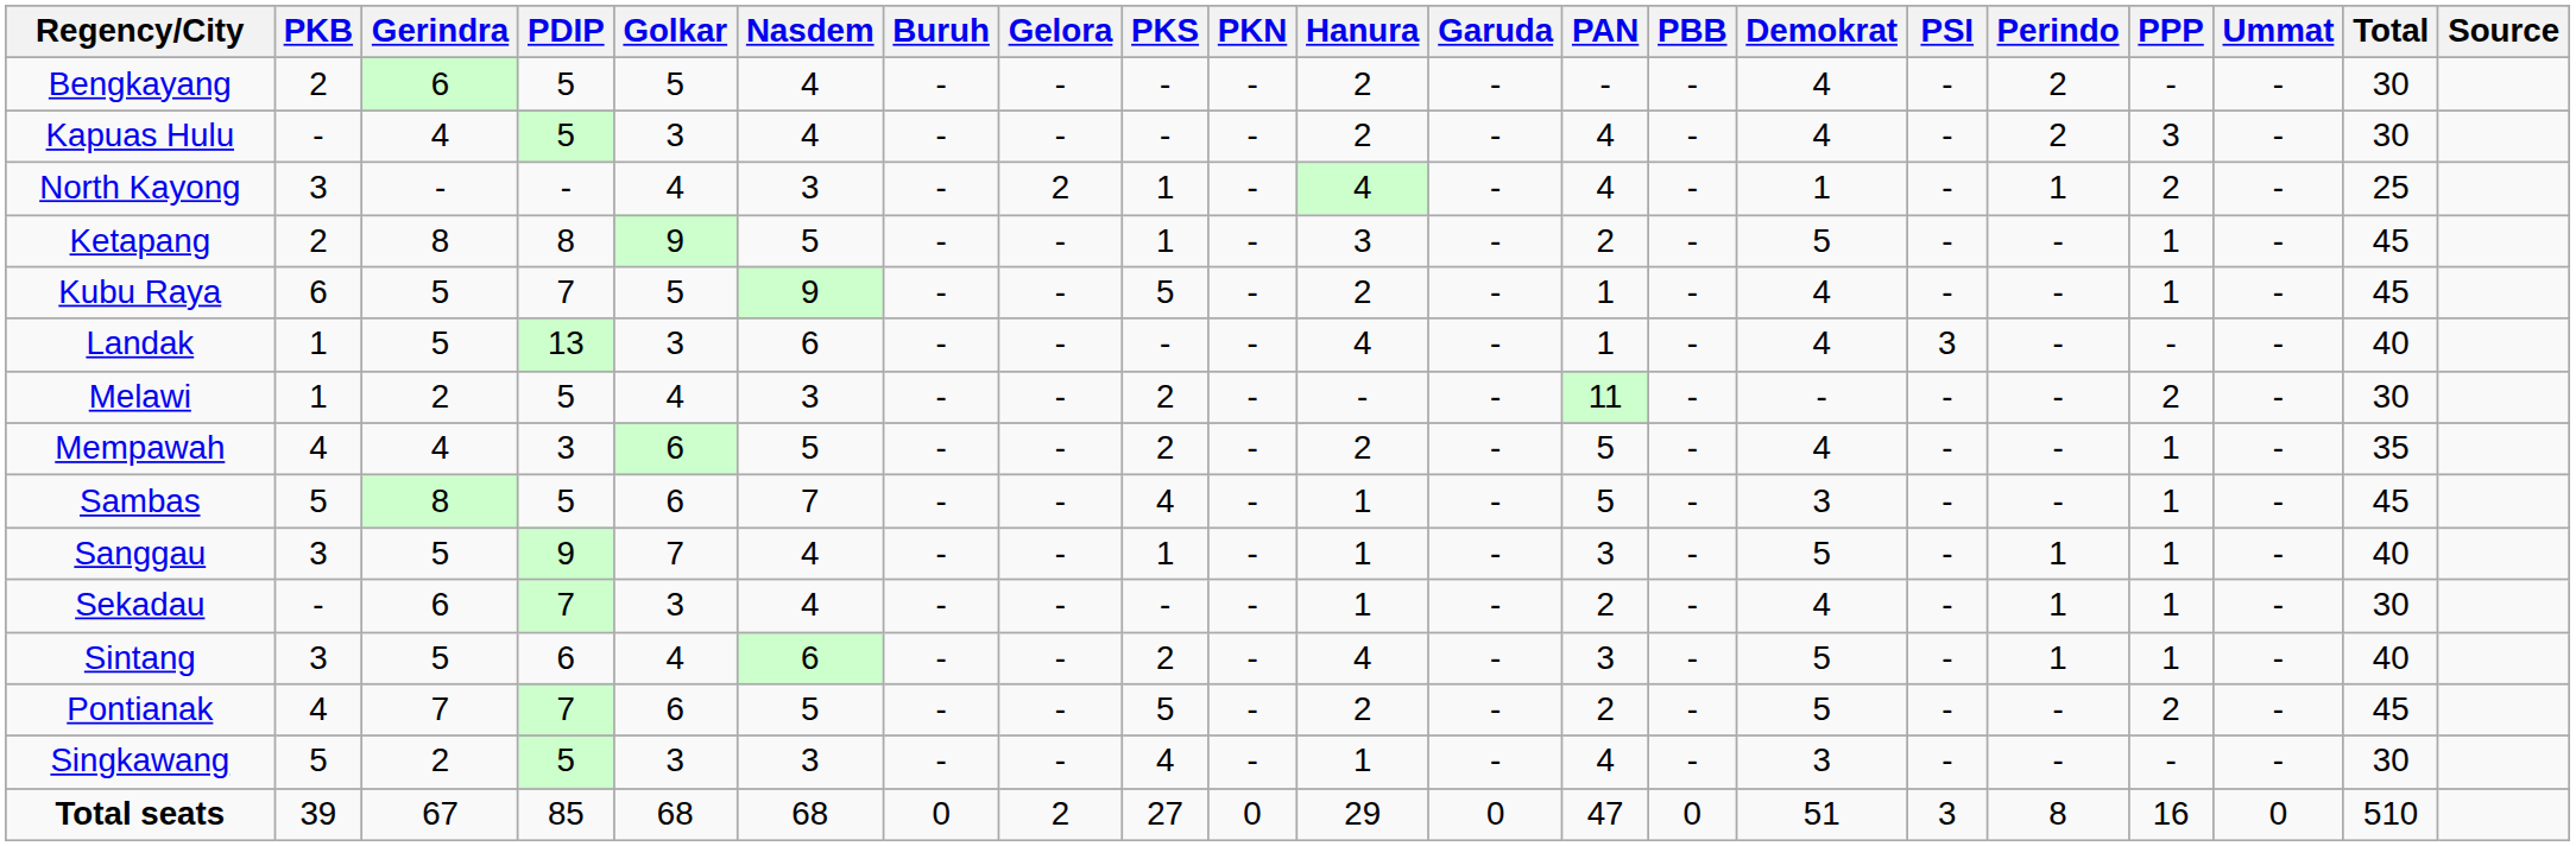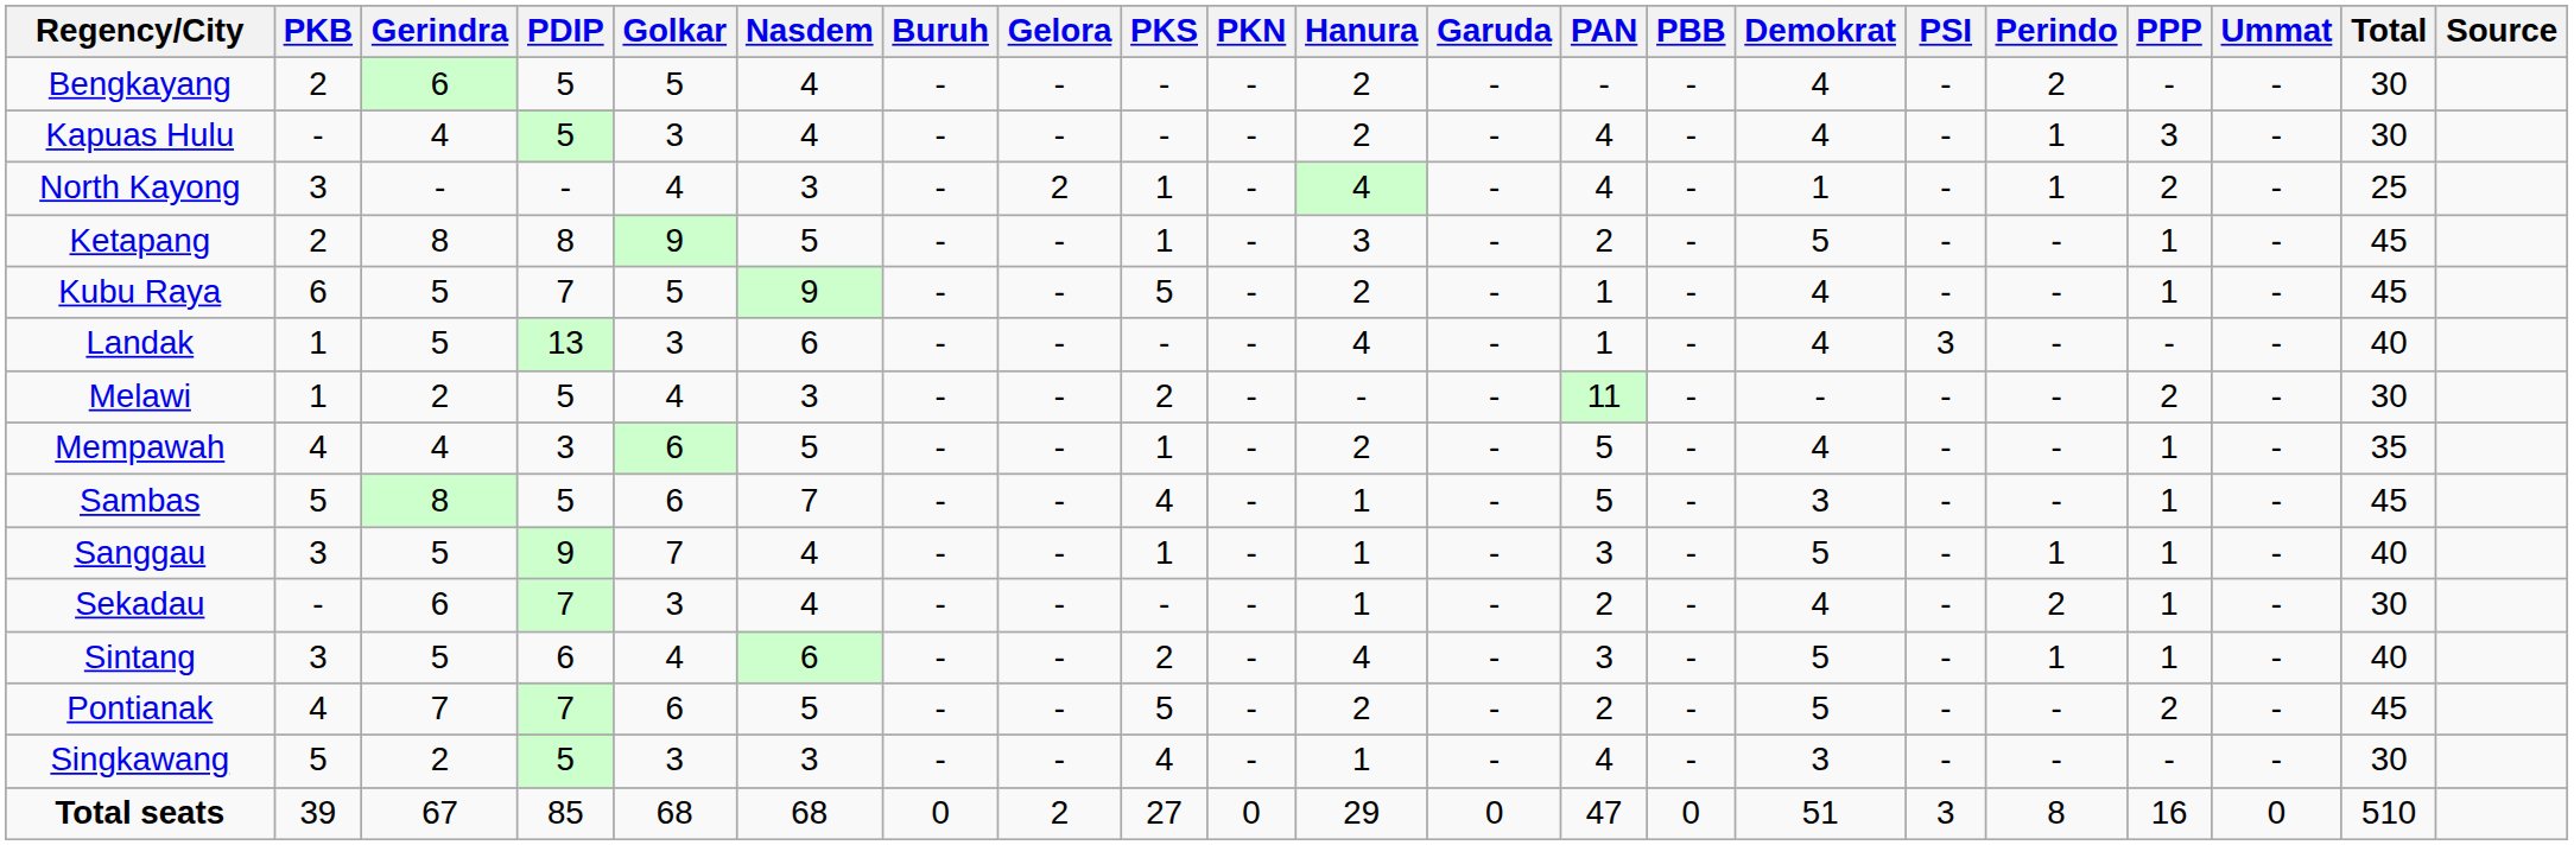 <table class="wikitable sortable" style="text-align:center">
 <tr>
 <th scope=col width=10%>Regency/City</th>
 <th scope=col width=3%><a href='#'>PKB</a></th>
 <th scope=col width=3%><a href='#'>Gerindra</a></th>
 <th scope=col width=3%><a href='#'>PDIP</a></th>
 <th scope=col width=3%><a href='#'>Golkar</a></th>
 <th scope=col width=3%><a href='#'>Nasdem</a></th>
 <th scope=col width=3%><a href='#'>Buruh</a></th>
 <th scope=col width=3%><a href='#'>Gelora</a></th>
 <th scope=col width=3%><a href='#'>PKS</a></th>
 <th scope=col width=3%><a href='#'>PKN</a></th>
 <th scope=col width=3%><a href='#'>Hanura</a></th>
 <th scope=col width=3%><a href='#'>Garuda</a></th>
 <th scope=col width=3%><a href='#'>PAN</a></th>
 <th scope=col width=3%><a href='#'>PBB</a></th>
 <th scope=col width=3%><a href='#'>Demokrat</a></th>
 <th scope=col width=3%><a href='#'>PSI</a></th>
 <th scope=col width=3%><a href='#'>Perindo</a></th>
 <th scope=col width=3%><a href='#'>PPP</a></th>
 <th scope=col width=3%><a href='#'>Ummat</a></th>
 <th scope=col width=3%>Total</th>
 <th scope=col width=3%>Source</th>
 </tr>
 <tr>
 <td><a href='#'>Bengkayang</a></td>
 <td>2</td>
 <td style="background:#cfc;">6</td>
 <td>5</td>
 <td>5</td>
 <td>4</td>
 <td>-</td>
 <td>-</td>
 <td>-</td>
 <td>-</td>
 <td>2</td>
 <td>-</td>
 <td>-</td>
 <td>-</td>
 <td>4</td>
 <td>-</td>
 <td>2</td>
 <td>-</td>
 <td>-</td>
 <td>30</td>
 <td></td>
 </tr>
 <tr>
 <td><a href='#'>Kapuas Hulu</a></td>
 <td>-</td>
 <td>4</td>
 <td style="background:#cfc;">5</td>
 <td>3</td>
 <td>4</td>
 <td>-</td>
 <td>-</td>
 <td>-</td>
 <td>-</td>
 <td>2</td>
 <td>-</td>
 <td>4</td>
 <td>-</td>
 <td>4</td>
 <td>-</td>
-<td>2</td>
+<td>1</td>
 <td>3</td>
 <td>-</td>
 <td>30</td>
 <td></td>
 </tr>
 <tr>
 <td><a href='#'>North Kayong</a></td>
 <td>3</td>
 <td>-</td>
 <td>-</td>
 <td>4</td>
 <td>3</td>
 <td>-</td>
 <td>2</td>
 <td>1</td>
 <td>-</td>
 <td style="background:#cfc;">4</td>
 <td>-</td>
 <td>4</td>
 <td>-</td>
 <td>1</td>
 <td>-</td>
 <td>1</td>
 <td>2</td>
 <td>-</td>
 <td>25</td>
 <td></td>
 </tr>
 <tr>
 <td><a href='#'>Ketapang</a></td>
 <td>2</td>
 <td>8</td>
 <td>8</td>
 <td style="background:#cfc;">9</td>
 <td>5</td>
 <td>-</td>
 <td>-</td>
 <td>1</td>
 <td>-</td>
 <td>3</td>
 <td>-</td>
 <td>2</td>
 <td>-</td>
 <td>5</td>
 <td>-</td>
 <td>-</td>
 <td>1</td>
 <td>-</td>
 <td>45</td>
 <td></td>
 </tr>
 <tr>
 <td><a href='#'>Kubu Raya</a></td>
 <td>6</td>
 <td>5</td>
 <td>7</td>
 <td>5</td>
 <td style="background:#cfc;">9</td>
 <td>-</td>
 <td>-</td>
 <td>5</td>
 <td>-</td>
 <td>2</td>
 <td>-</td>
 <td>1</td>
 <td>-</td>
 <td>4</td>
 <td>-</td>
 <td>-</td>
 <td>1</td>
 <td>-</td>
 <td>45</td>
 <td></td>
 </tr>
 <tr>
 <td><a href='#'>Landak</a></td>
 <td>1</td>
 <td>5</td>
 <td style="background:#cfc;">13</td>
 <td>3</td>
 <td>6</td>
 <td>-</td>
 <td>-</td>
 <td>-</td>
 <td>-</td>
 <td>4</td>
 <td>-</td>
 <td>1</td>
 <td>-</td>
 <td>4</td>
 <td>3</td>
 <td>-</td>
 <td>-</td>
 <td>-</td>
 <td>40</td>
 <td></td>
 </tr>
 <tr>
 <td><a href='#'>Melawi</a></td>
 <td>1</td>
 <td>2</td>
 <td>5</td>
 <td>4</td>
 <td>3</td>
 <td>-</td>
 <td>-</td>
 <td>2</td>
 <td>-</td>
 <td>-</td>
 <td>-</td>
 <td style="background:#cfc;">11</td>
 <td>-</td>
 <td>-</td>
 <td>-</td>
 <td>-</td>
 <td>2</td>
 <td>-</td>
 <td>30</td>
 <td></td>
 </tr>
 <tr>
 <td><a href='#'>Mempawah</a></td>
 <td>4</td>
 <td>4</td>
 <td>3</td>
 <td style="background:#cfc;">6</td>
 <td>5</td>
 <td>-</td>
 <td>-</td>
-<td>2</td>
+<td>1</td>
 <td>-</td>
 <td>2</td>
 <td>-</td>
 <td>5</td>
 <td>-</td>
 <td>4</td>
 <td>-</td>
 <td>-</td>
 <td>1</td>
 <td>-</td>
 <td>35</td>
 <td></td>
 </tr>
 <tr>
 <td><a href='#'>Sambas</a></td>
 <td>5</td>
 <td style="background:#cfc;">8</td>
 <td>5</td>
 <td>6</td>
 <td>7</td>
 <td>-</td>
 <td>-</td>
 <td>4</td>
 <td>-</td>
 <td>1</td>
 <td>-</td>
 <td>5</td>
 <td>-</td>
 <td>3</td>
 <td>-</td>
 <td>-</td>
 <td>1</td>
 <td>-</td>
 <td>45</td>
 <td></td>
 </tr>
 <tr>
 <td><a href='#'>Sanggau</a></td>
 <td>3</td>
 <td>5</td>
 <td style="background:#cfc;">9</td>
 <td>7</td>
 <td>4</td>
 <td>-</td>
 <td>-</td>
 <td>1</td>
 <td>-</td>
 <td>1</td>
 <td>-</td>
 <td>3</td>
 <td>-</td>
 <td>5</td>
 <td>-</td>
 <td>1</td>
 <td>1</td>
 <td>-</td>
 <td>40</td>
 <td></td>
 </tr>
 <tr>
 <td><a href='#'>Sekadau</a></td>
 <td>-</td>
 <td>6</td>
 <td style="background:#cfc;">7</td>
 <td>3</td>
 <td>4</td>
 <td>-</td>
 <td>-</td>
 <td>-</td>
 <td>-</td>
 <td>1</td>
 <td>-</td>
 <td>2</td>
 <td>-</td>
 <td>4</td>
 <td>-</td>
-<td>1</td>
+<td>2</td>
 <td>1</td>
 <td>-</td>
 <td>30</td>
 <td></td>
 </tr>
 <tr>
 <td><a href='#'>Sintang</a></td>
 <td>3</td>
 <td>5</td>
 <td>6</td>
 <td>4</td>
 <td style="background:#cfc;">6</td>
 <td>-</td>
 <td>-</td>
 <td>2</td>
 <td>-</td>
 <td>4</td>
 <td>-</td>
 <td>3</td>
 <td>-</td>
 <td>5</td>
 <td>-</td>
 <td>1</td>
 <td>1</td>
 <td>-</td>
 <td>40</td>
 <td></td>
 </tr>
 <tr>
 <td><a href='#'>Pontianak</a></td>
 <td>4</td>
 <td>7</td>
 <td style="background:#cfc;">7</td>
 <td>6</td>
 <td>5</td>
 <td>-</td>
 <td>-</td>
 <td>5</td>
 <td>-</td>
 <td>2</td>
 <td>-</td>
 <td>2</td>
 <td>-</td>
 <td>5</td>
 <td>-</td>
 <td>-</td>
 <td>2</td>
 <td>-</td>
 <td>45</td>
 <td></td>
 </tr>
 <tr>
 <td><a href='#'>Singkawang</a></td>
 <td>5</td>
 <td>2</td>
 <td style="background:#cfc;">5</td>
 <td>3</td>
 <td>3</td>
 <td>-</td>
 <td>-</td>
 <td>4</td>
 <td>-</td>
 <td>1</td>
 <td>-</td>
 <td>4</td>
 <td>-</td>
 <td>3</td>
 <td>-</td>
 <td>-</td>
 <td>-</td>
 <td>-</td>
 <td>30</td>
 <td></td>
 </tr>
 <tr>
 <td><strong>Total seats</strong></td>
 <td>39</td>
 <td>67</td>
 <td>85</td>
 <td>68</td>
 <td>68</td>
 <td>0</td>
 <td>2</td>
 <td>27</td>
 <td>0</td>
 <td>29</td>
 <td>0</td>
 <td>47</td>
 <td>0</td>
 <td>51</td>
 <td>3</td>
 <td>8</td>
 <td>16</td>
 <td>0</td>
 <td>510</td>
 </tr>
 </table>
